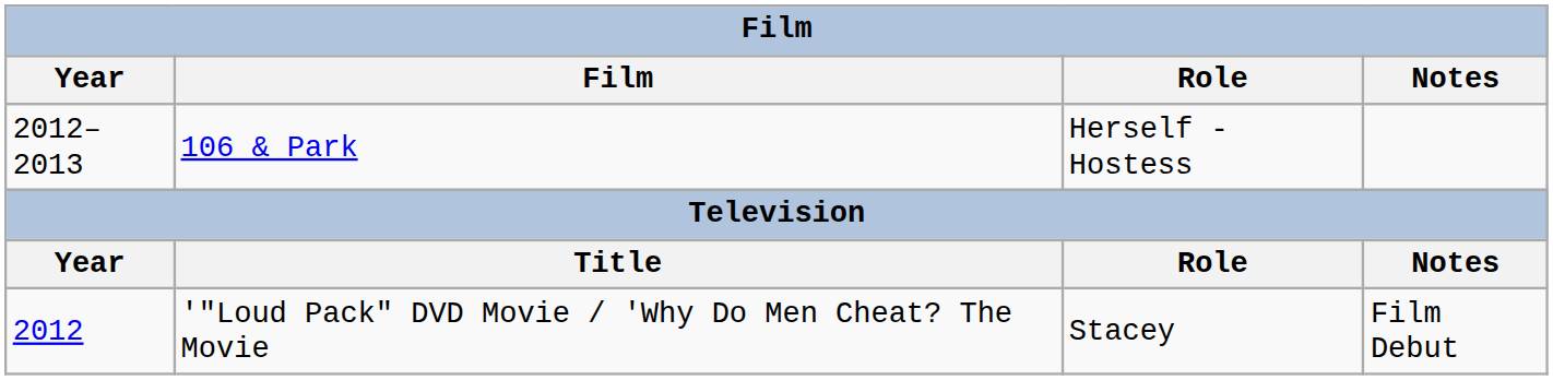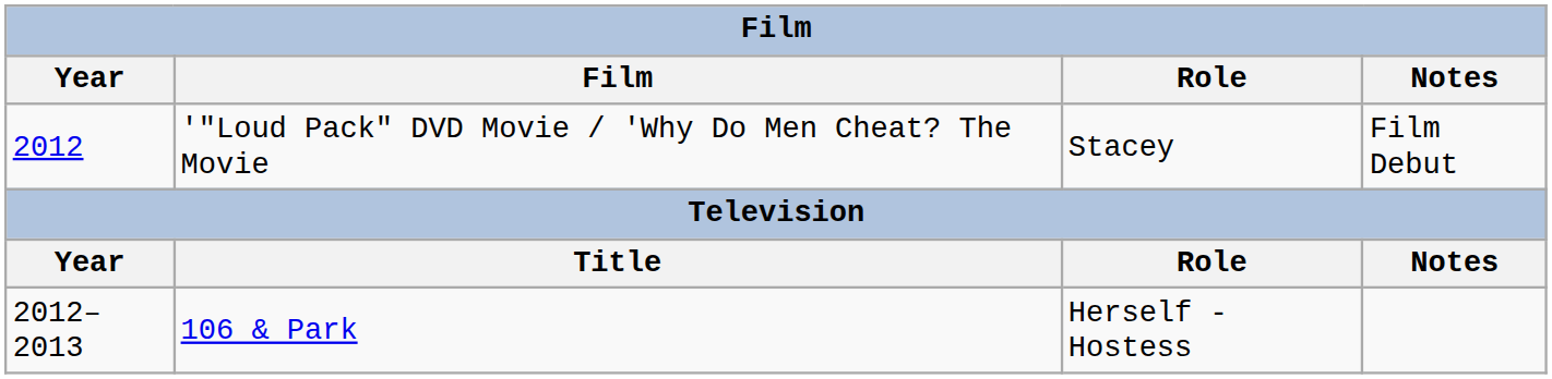 <table class="wikitable" style="font-size: 90%;">
 <tr>
 <th colspan="4" style="background: LightSteelBlue;">Film</th>
 </tr>
 <tr>
 <th>Year</th>
 <th>Film</th>
 <th>Role</th>
 <th>Notes</th>
 </tr>
 <tr>
-<td>2012–2013</td>
-<td></em><a href='#'>106 & Park</a><em></td>
-<td>Herself - Hostess</td>
-<td></td>
+<td><a href='#'>2012</a></td>
+<td>'"Loud Pack" DVD Movie / 'Why Do Men Cheat? The Movie<em></td>
+<td>Stacey</td>
+<td>Film Debut</td>
 </tr>
 <tr>
 <th colspan="4" style="background: LightSteelBlue;">Television</th>
 </tr>
 <tr>
 <th>Year</th>
 <th>Title</th>
 <th>Role</th>
 <th>Notes</th>
 </tr>
 <tr>
-<td><a href='#'>2012</a></td>
-<td>'"Loud Pack" DVD Movie / 'Why Do Men Cheat? The Movie<em></td>
-<td>Stacey</td>
-<td>Film Debut</td>
+<td>2012–2013</td>
+<td></em><a href='#'>106 & Park</a><em></td>
+<td>Herself - Hostess</td>
+<td></td>
 </tr>
 </table>
